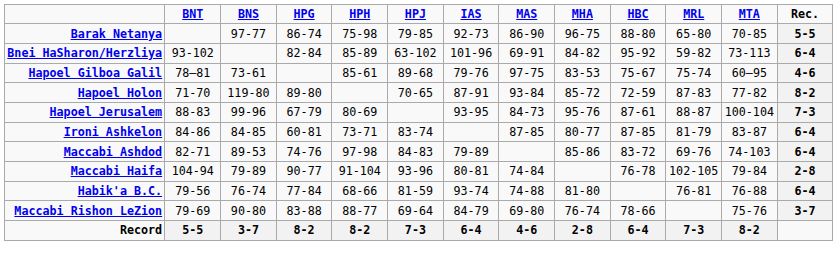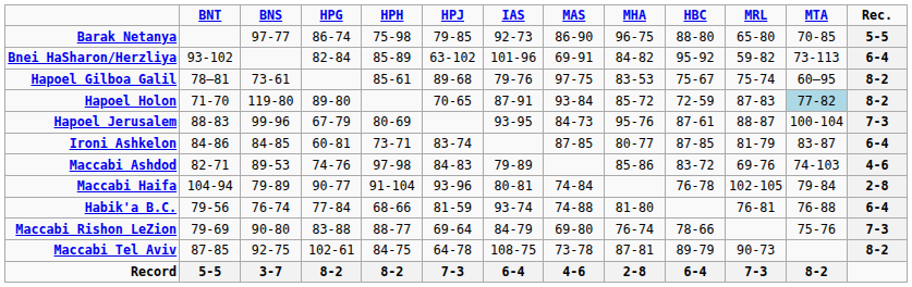 <table style="font-size: 90%; text-align: center" class="wikitable">
 <tr>
 <td></td>
 <td width=50><strong><a href='#'>BNT</a></strong></td>
 <td width=50><strong><a href='#'>BNS</a></strong></td>
 <td width=50><strong><a href='#'>HPG</a></strong></td>
 <td width=50><strong><a href='#'>HPH</a></strong></td>
 <td width=50><strong><a href='#'>HPJ</a></strong></td>
 <td width=50><strong><a href='#'>IAS</a></strong></td>
 <td width=50><strong><a href='#'>MAS</a></strong></td>
 <td width=50><strong><a href='#'>MHA</a></strong></td>
 <td width=50><strong><a href='#'>HBC</a></strong></td>
 <td width=50><strong><a href='#'>MRL</a></strong></td>
 <td width=50><strong><a href='#'>MTA</a></strong></td>
 <td width=50><strong>Rec.</strong></td>
 </tr>
 <tr>
 <td align=right><strong><a href='#'>Barak Netanya</a></strong></td>
 <td></td>
 <td>97-77</td>
 <td>86-74</td>
 <td>75-98</td>
 <td>79-85</td>
 <td>92-73</td>
 <td>86-90</td>
 <td>96-75</td>
 <td>88-80</td>
 <td>65-80</td>
 <td>70-85</td>
 <th>5-5</th>
 </tr>
 <tr>
 <td align=right><strong><a href='#'>Bnei HaSharon/Herzliya</a></strong></td>
 <td>93-102</td>
 <td></td>
 <td>82-84</td>
 <td>85-89</td>
 <td>63-102</td>
 <td>101-96</td>
 <td>69-91</td>
 <td>84-82</td>
 <td>95-92</td>
 <td>59-82</td>
 <td>73-113</td>
 <th>6-4</th>
 </tr>
 <tr>
 <td align=right><strong><a href='#'>Hapoel Gilboa Galil</a></strong></td>
 <td>78–81</td>
 <td>73-61</td>
 <td></td>
 <td>85-61</td>
 <td>89-68</td>
 <td>79-76</td>
 <td>97-75</td>
 <td>83-53</td>
 <td>75-67</td>
 <td>75-74</td>
 <td>60–95</td>
-<th>4-6</th>
+<th>8-2</th>
 </tr>
 <tr>
 <td align=right><strong><a href='#'>Hapoel Holon</a></strong></td>
 <td>71-70</td>
 <td>119-80</td>
 <td>89-80</td>
 <td></td>
 <td>70-65</td>
 <td>87-91</td>
 <td>93-84</td>
 <td>85-72</td>
 <td>72-59</td>
 <td>87-83</td>
-<td>77-82</td>
+<td style="background: lightblue;">77-82</td>
 <th>8-2</th>
 </tr>
 <tr>
 <td align=right><strong><a href='#'>Hapoel Jerusalem</a></strong></td>
 <td>88-83</td>
 <td>99-96</td>
 <td>67-79</td>
 <td>80-69</td>
 <td></td>
 <td>93-95</td>
 <td>84-73</td>
 <td>95-76</td>
 <td>87-61</td>
 <td>88-87</td>
 <td>100-104</td>
 <th>7-3</th>
 </tr>
 <tr>
 <td align=right><strong><a href='#'>Ironi Ashkelon</a></strong></td>
 <td>84-86</td>
 <td>84-85</td>
 <td>60-81</td>
 <td>73-71</td>
 <td>83-74</td>
 <td></td>
 <td>87-85</td>
 <td>80-77</td>
 <td>87-85</td>
 <td>81-79</td>
 <td>83-87</td>
 <th>6-4</th>
 </tr>
 <tr>
 <td align=right><strong><a href='#'>Maccabi Ashdod</a></strong></td>
 <td>82-71</td>
 <td>89-53</td>
 <td>74-76</td>
 <td>97-98</td>
 <td>84-83</td>
 <td>79-89</td>
 <td></td>
 <td>85-86</td>
 <td>83-72</td>
 <td>69-76</td>
 <td>74-103</td>
-<th>6-4</th>
+<th>4-6</th>
 </tr>
 <tr>
 <td align=right><strong><a href='#'>Maccabi Haifa</a></strong></td>
 <td>104-94</td>
 <td>79-89</td>
 <td>90-77</td>
 <td>91-104</td>
 <td>93-96</td>
 <td>80-81</td>
 <td>74-84</td>
 <td></td>
 <td>76-78</td>
 <td>102-105</td>
 <td>79-84</td>
 <th>2-8</th>
 </tr>
 <tr>
 <td align=right><strong><a href='#'>Habik'a B.C.</a></strong></td>
 <td>79-56</td>
 <td>76-74</td>
 <td>77-84</td>
 <td>68-66</td>
 <td>81-59</td>
 <td>93-74</td>
 <td>74-88</td>
 <td>81-80</td>
 <td></td>
 <td>76-81</td>
 <td>76-88</td>
 <th>6-4</th>
 </tr>
 <tr>
 <td align=right><strong><a href='#'>Maccabi Rishon LeZion</a></strong></td>
 <td>79-69</td>
 <td>90-80</td>
 <td>83-88</td>
 <td>88-77</td>
 <td>69-64</td>
 <td>84-79</td>
 <td>69-80</td>
 <td>76-74</td>
 <td>78-66</td>
 <td></td>
 <td>75-76</td>
-<th>3-7</th>
+<th>7-3</th>
+</tr>
+<tr>
+<td align=right><strong><a href='#'>Maccabi Tel Aviv</a></strong></td>
+<td>87-85</td>
+<td>92-75</td>
+<td>102-61</td>
+<td>84-75</td>
+<td>64-78</td>
+<td>108-75</td>
+<td>73-78</td>
+<td>87-81</td>
+<td>89-79</td>
+<td>90-73</td>
+<td></td>
+<th>8-2</th>
 </tr>
 <tr>
 <td align=right><strong>Record</strong></td>
 <th>5-5</th>
 <th>3-7</th>
 <th>8-2</th>
 <th>8-2</th>
 <th>7-3</th>
 <th>6-4</th>
 <th>4-6</th>
 <th>2-8</th>
 <th>6-4</th>
 <th>7-3</th>
 <th>8-2</th>
 <td></td>
 </tr>
 </table>
